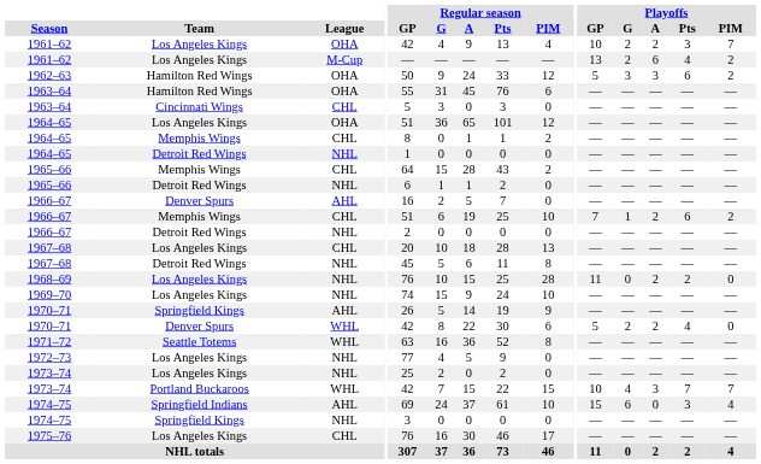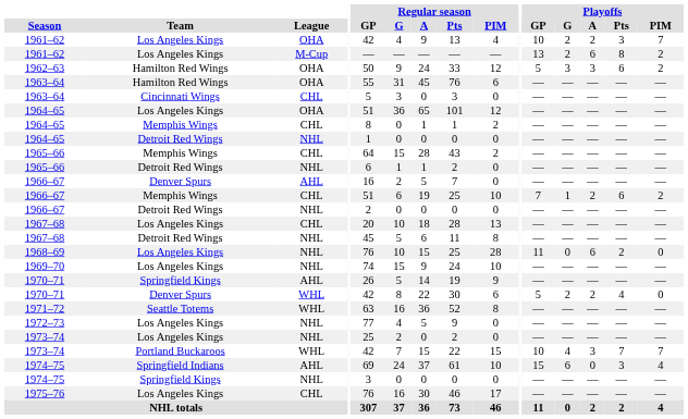 <table border="0" cellpadding="1" cellspacing="0" style="text-align:center; width:60em">
 <tr bgcolor="#e0e0e0">
 <th colspan="3" bgcolor="#ffffff"></th>
 <th rowspan="100" bgcolor="#ffffff"></th>
 <th colspan="5"><a href='#'>Regular season</a></th>
 <th rowspan="100" bgcolor="#ffffff"></th>
 <th colspan="5"><a href='#'>Playoffs</a></th>
 </tr>
 <tr bgcolor="#e0e0e0">
 <th><a href='#'>Season</a></th>
 <th>Team</th>
 <th>League</th>
 <th>GP</th>
 <th><a href='#'>G</a></th>
 <th><a href='#'>A</a></th>
 <th><a href='#'>Pts</a></th>
 <th><a href='#'>PIM</a></th>
 <th>GP</th>
 <th>G</th>
 <th>A</th>
 <th>Pts</th>
 <th>PIM</th>
 </tr>
 <tr>
 <td><a href='#'>1961–62</a></td>
 <td><a href='#'>Los Angeles Kings</a></td>
 <td><a href='#'>OHA</a></td>
 <td>42</td>
 <td>4</td>
 <td>9</td>
 <td>13</td>
 <td>4</td>
 <td>10</td>
 <td>2</td>
 <td>2</td>
 <td>3</td>
 <td>7</td>
 </tr>
 <tr bgcolor="#f0f0f0">
 <td><a href='#'>1961–62</a></td>
 <td>Los Angeles Kings</td>
 <td><a href='#'>M-Cup</a></td>
 <td>—</td>
 <td>—</td>
 <td>—</td>
 <td>—</td>
 <td>—</td>
 <td>13</td>
 <td>2</td>
 <td>6</td>
-<td>4</td>
+<td>8</td>
 <td>2</td>
 </tr>
 <tr>
 <td><a href='#'>1962–63</a></td>
 <td>Hamilton Red Wings</td>
 <td>OHA</td>
 <td>50</td>
 <td>9</td>
 <td>24</td>
 <td>33</td>
 <td>12</td>
 <td>5</td>
 <td>3</td>
 <td>3</td>
 <td>6</td>
 <td>2</td>
 </tr>
 <tr bgcolor="#f0f0f0">
 <td><a href='#'>1963–64</a></td>
 <td>Hamilton Red Wings</td>
 <td>OHA</td>
 <td>55</td>
 <td>31</td>
 <td>45</td>
 <td>76</td>
 <td>6</td>
 <td>—</td>
 <td>—</td>
 <td>—</td>
 <td>—</td>
 <td>—</td>
 </tr>
 <tr>
 <td><a href='#'>1963–64</a></td>
 <td><a href='#'>Cincinnati Wings</a></td>
 <td><a href='#'>CHL</a></td>
 <td>5</td>
 <td>3</td>
 <td>0</td>
 <td>3</td>
 <td>0</td>
 <td>—</td>
 <td>—</td>
 <td>—</td>
 <td>—</td>
 <td>—</td>
 </tr>
 <tr bgcolor="#f0f0f0">
 <td><a href='#'>1964–65</a></td>
 <td>Los Angeles Kings</td>
 <td>OHA</td>
 <td>51</td>
 <td>36</td>
 <td>65</td>
 <td>101</td>
 <td>12</td>
 <td>—</td>
 <td>—</td>
 <td>—</td>
 <td>—</td>
 <td>—</td>
 </tr>
 <tr>
 <td><a href='#'>1964–65</a></td>
 <td><a href='#'>Memphis Wings</a></td>
 <td>CHL</td>
 <td>8</td>
 <td>0</td>
 <td>1</td>
 <td>1</td>
 <td>2</td>
 <td>—</td>
 <td>—</td>
 <td>—</td>
 <td>—</td>
 <td>—</td>
 </tr>
 <tr bgcolor="#f0f0f0">
 <td><a href='#'>1964–65</a></td>
 <td><a href='#'>Detroit Red Wings</a></td>
 <td><a href='#'>NHL</a></td>
 <td>1</td>
 <td>0</td>
 <td>0</td>
 <td>0</td>
 <td>0</td>
 <td>—</td>
 <td>—</td>
 <td>—</td>
 <td>—</td>
 <td>—</td>
 </tr>
 <tr>
 <td><a href='#'>1965–66</a></td>
 <td>Memphis Wings</td>
 <td>CHL</td>
 <td>64</td>
 <td>15</td>
 <td>28</td>
 <td>43</td>
 <td>2</td>
 <td>—</td>
 <td>—</td>
 <td>—</td>
 <td>—</td>
 <td>—</td>
 </tr>
 <tr bgcolor="#f0f0f0">
 <td><a href='#'>1965–66</a></td>
 <td>Detroit Red Wings</td>
 <td>NHL</td>
 <td>6</td>
 <td>1</td>
 <td>1</td>
 <td>2</td>
 <td>0</td>
 <td>—</td>
 <td>—</td>
 <td>—</td>
 <td>—</td>
 <td>—</td>
 </tr>
 <tr>
 <td><a href='#'>1966–67</a></td>
 <td><a href='#'>Denver Spurs</a></td>
 <td><a href='#'>AHL</a></td>
 <td>16</td>
 <td>2</td>
 <td>5</td>
 <td>7</td>
 <td>0</td>
 <td>—</td>
 <td>—</td>
 <td>—</td>
 <td>—</td>
 <td>—</td>
 </tr>
 <tr bgcolor="#f0f0f0">
 <td><a href='#'>1966–67</a></td>
 <td>Memphis Wings</td>
 <td>CHL</td>
 <td>51</td>
 <td>6</td>
 <td>19</td>
 <td>25</td>
 <td>10</td>
 <td>7</td>
 <td>1</td>
 <td>2</td>
 <td>6</td>
 <td>2</td>
 </tr>
 <tr>
 <td><a href='#'>1966–67</a></td>
 <td>Detroit Red Wings</td>
 <td>NHL</td>
 <td>2</td>
 <td>0</td>
 <td>0</td>
 <td>0</td>
 <td>0</td>
 <td>—</td>
 <td>—</td>
 <td>—</td>
 <td>—</td>
 <td>—</td>
 </tr>
 <tr bgcolor="#f0f0f0">
 <td><a href='#'>1967–68</a></td>
 <td>Los Angeles Kings</td>
 <td>CHL</td>
 <td>20</td>
 <td>10</td>
 <td>18</td>
 <td>28</td>
 <td>13</td>
 <td>—</td>
 <td>—</td>
 <td>—</td>
 <td>—</td>
 <td>—</td>
 </tr>
 <tr>
 <td><a href='#'>1967–68</a></td>
 <td>Detroit Red Wings</td>
 <td>NHL</td>
 <td>45</td>
 <td>5</td>
 <td>6</td>
 <td>11</td>
 <td>8</td>
 <td>—</td>
 <td>—</td>
 <td>—</td>
 <td>—</td>
 <td>—</td>
 </tr>
 <tr bgcolor="#f0f0f0">
 <td><a href='#'>1968–69</a></td>
 <td><a href='#'>Los Angeles Kings</a></td>
 <td>NHL</td>
 <td>76</td>
 <td>10</td>
 <td>15</td>
 <td>25</td>
 <td>28</td>
 <td>11</td>
 <td>0</td>
-<td>2</td>
+<td>6</td>
 <td>2</td>
 <td>0</td>
 </tr>
 <tr>
 <td><a href='#'>1969–70</a></td>
 <td>Los Angeles Kings</td>
 <td>NHL</td>
 <td>74</td>
 <td>15</td>
 <td>9</td>
 <td>24</td>
 <td>10</td>
 <td>—</td>
 <td>—</td>
 <td>—</td>
 <td>—</td>
 <td>—</td>
 </tr>
 <tr bgcolor="#f0f0f0">
 <td><a href='#'>1970–71</a></td>
 <td><a href='#'>Springfield Kings</a></td>
 <td>AHL</td>
 <td>26</td>
 <td>5</td>
 <td>14</td>
 <td>19</td>
 <td>9</td>
 <td>—</td>
 <td>—</td>
 <td>—</td>
 <td>—</td>
 <td>—</td>
 </tr>
 <tr>
 <td><a href='#'>1970–71</a></td>
 <td><a href='#'>Denver Spurs</a></td>
 <td><a href='#'>WHL</a></td>
 <td>42</td>
 <td>8</td>
 <td>22</td>
 <td>30</td>
 <td>6</td>
 <td>5</td>
 <td>2</td>
 <td>2</td>
 <td>4</td>
 <td>0</td>
 </tr>
 <tr bgcolor="#f0f0f0">
 <td><a href='#'>1971–72</a></td>
 <td><a href='#'>Seattle Totems</a></td>
 <td>WHL</td>
 <td>63</td>
 <td>16</td>
 <td>36</td>
 <td>52</td>
 <td>8</td>
 <td>—</td>
 <td>—</td>
 <td>—</td>
 <td>—</td>
 <td>—</td>
 </tr>
 <tr>
 <td><a href='#'>1972–73</a></td>
 <td>Los Angeles Kings</td>
 <td>NHL</td>
 <td>77</td>
 <td>4</td>
 <td>5</td>
 <td>9</td>
 <td>0</td>
 <td>—</td>
 <td>—</td>
 <td>—</td>
 <td>—</td>
 <td>—</td>
 </tr>
 <tr bgcolor="#f0f0f0">
 <td><a href='#'>1973–74</a></td>
 <td>Los Angeles Kings</td>
 <td>NHL</td>
 <td>25</td>
 <td>2</td>
 <td>0</td>
 <td>2</td>
 <td>0</td>
 <td>—</td>
 <td>—</td>
 <td>—</td>
 <td>—</td>
 <td>—</td>
 </tr>
 <tr>
 <td><a href='#'>1973–74</a></td>
 <td><a href='#'>Portland Buckaroos</a></td>
 <td>WHL</td>
 <td>42</td>
 <td>7</td>
 <td>15</td>
 <td>22</td>
 <td>15</td>
 <td>10</td>
 <td>4</td>
 <td>3</td>
 <td>7</td>
 <td>7</td>
 </tr>
 <tr bgcolor="#f0f0f0">
 <td><a href='#'>1974–75</a></td>
 <td><a href='#'>Springfield Indians</a></td>
 <td>AHL</td>
 <td>69</td>
 <td>24</td>
 <td>37</td>
 <td>61</td>
 <td>10</td>
 <td>15</td>
 <td>6</td>
 <td>0</td>
 <td>3</td>
 <td>4</td>
 </tr>
 <tr>
 <td><a href='#'>1974–75</a></td>
 <td><a href='#'>Springfield Kings</a></td>
 <td>NHL</td>
 <td>3</td>
 <td>0</td>
 <td>0</td>
 <td>0</td>
 <td>0</td>
 <td>—</td>
 <td>—</td>
 <td>—</td>
 <td>—</td>
 <td>—</td>
 </tr>
 <tr bgcolor="#f0f0f0">
 <td><a href='#'>1975–76</a></td>
 <td>Los Angeles Kings</td>
 <td>CHL</td>
 <td>76</td>
 <td>16</td>
 <td>30</td>
 <td>46</td>
 <td>17</td>
 <td>—</td>
 <td>—</td>
 <td>—</td>
 <td>—</td>
 <td>—</td>
 </tr>
 <tr bgcolor="#e0e0e0">
 <th colspan="3">NHL totals</th>
 <th>307</th>
 <th>37</th>
 <th>36</th>
 <th>73</th>
 <th>46</th>
 <th>11</th>
 <th>0</th>
 <th>2</th>
 <th>2</th>
 <th>4</th>
 </tr>
 </table>
